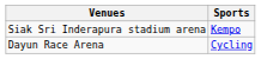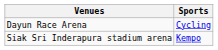 <table class="wikitable" style="margin-left:auto;margin-right:auto">
 <tr>
 <th>Venues</th>
 <th>Sports</th>
 </tr>
 <tr>
+<td>Dayun Race Arena</td>
+<td><a href='#'>Cycling</a></td>
+</tr>
+<tr>
 <td>Siak Sri Inderapura stadium arena</td>
 <td><a href='#'>Kempo</a></td>
 </tr>
-<tr>
-<td>Dayun Race Arena</td>
-<td><a href='#'>Cycling</a></td>
-</tr>
 </table>
